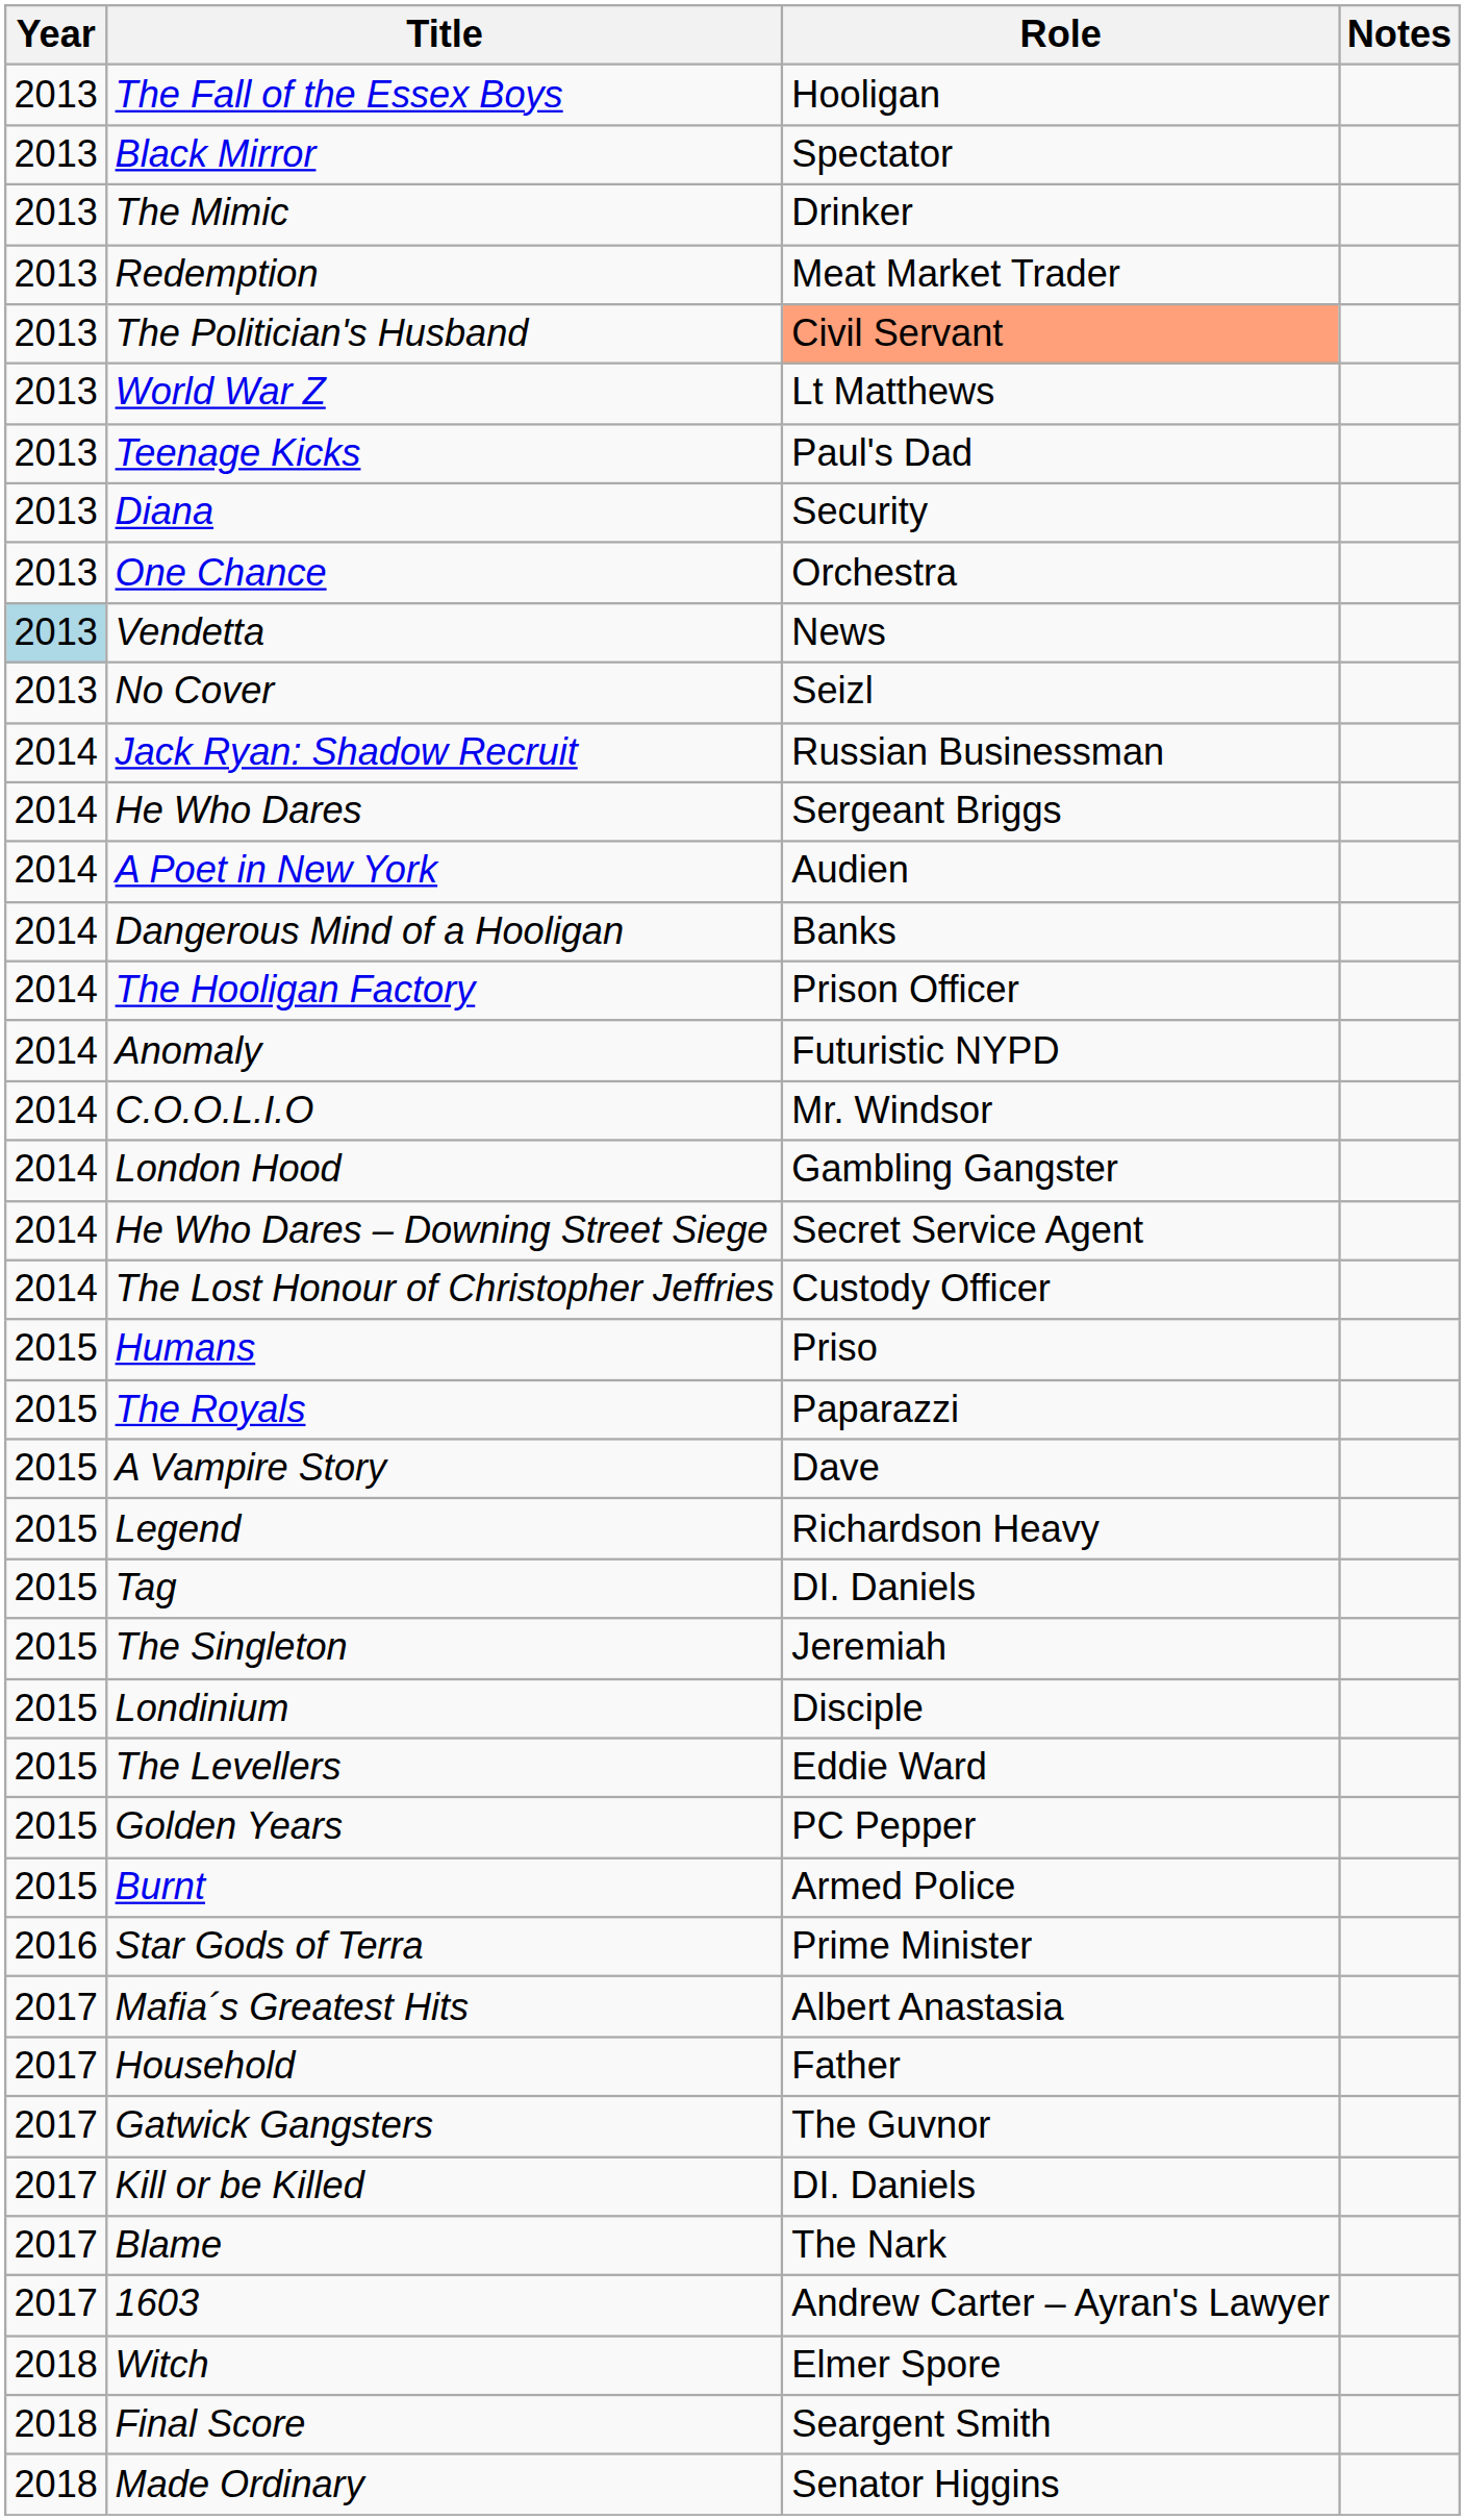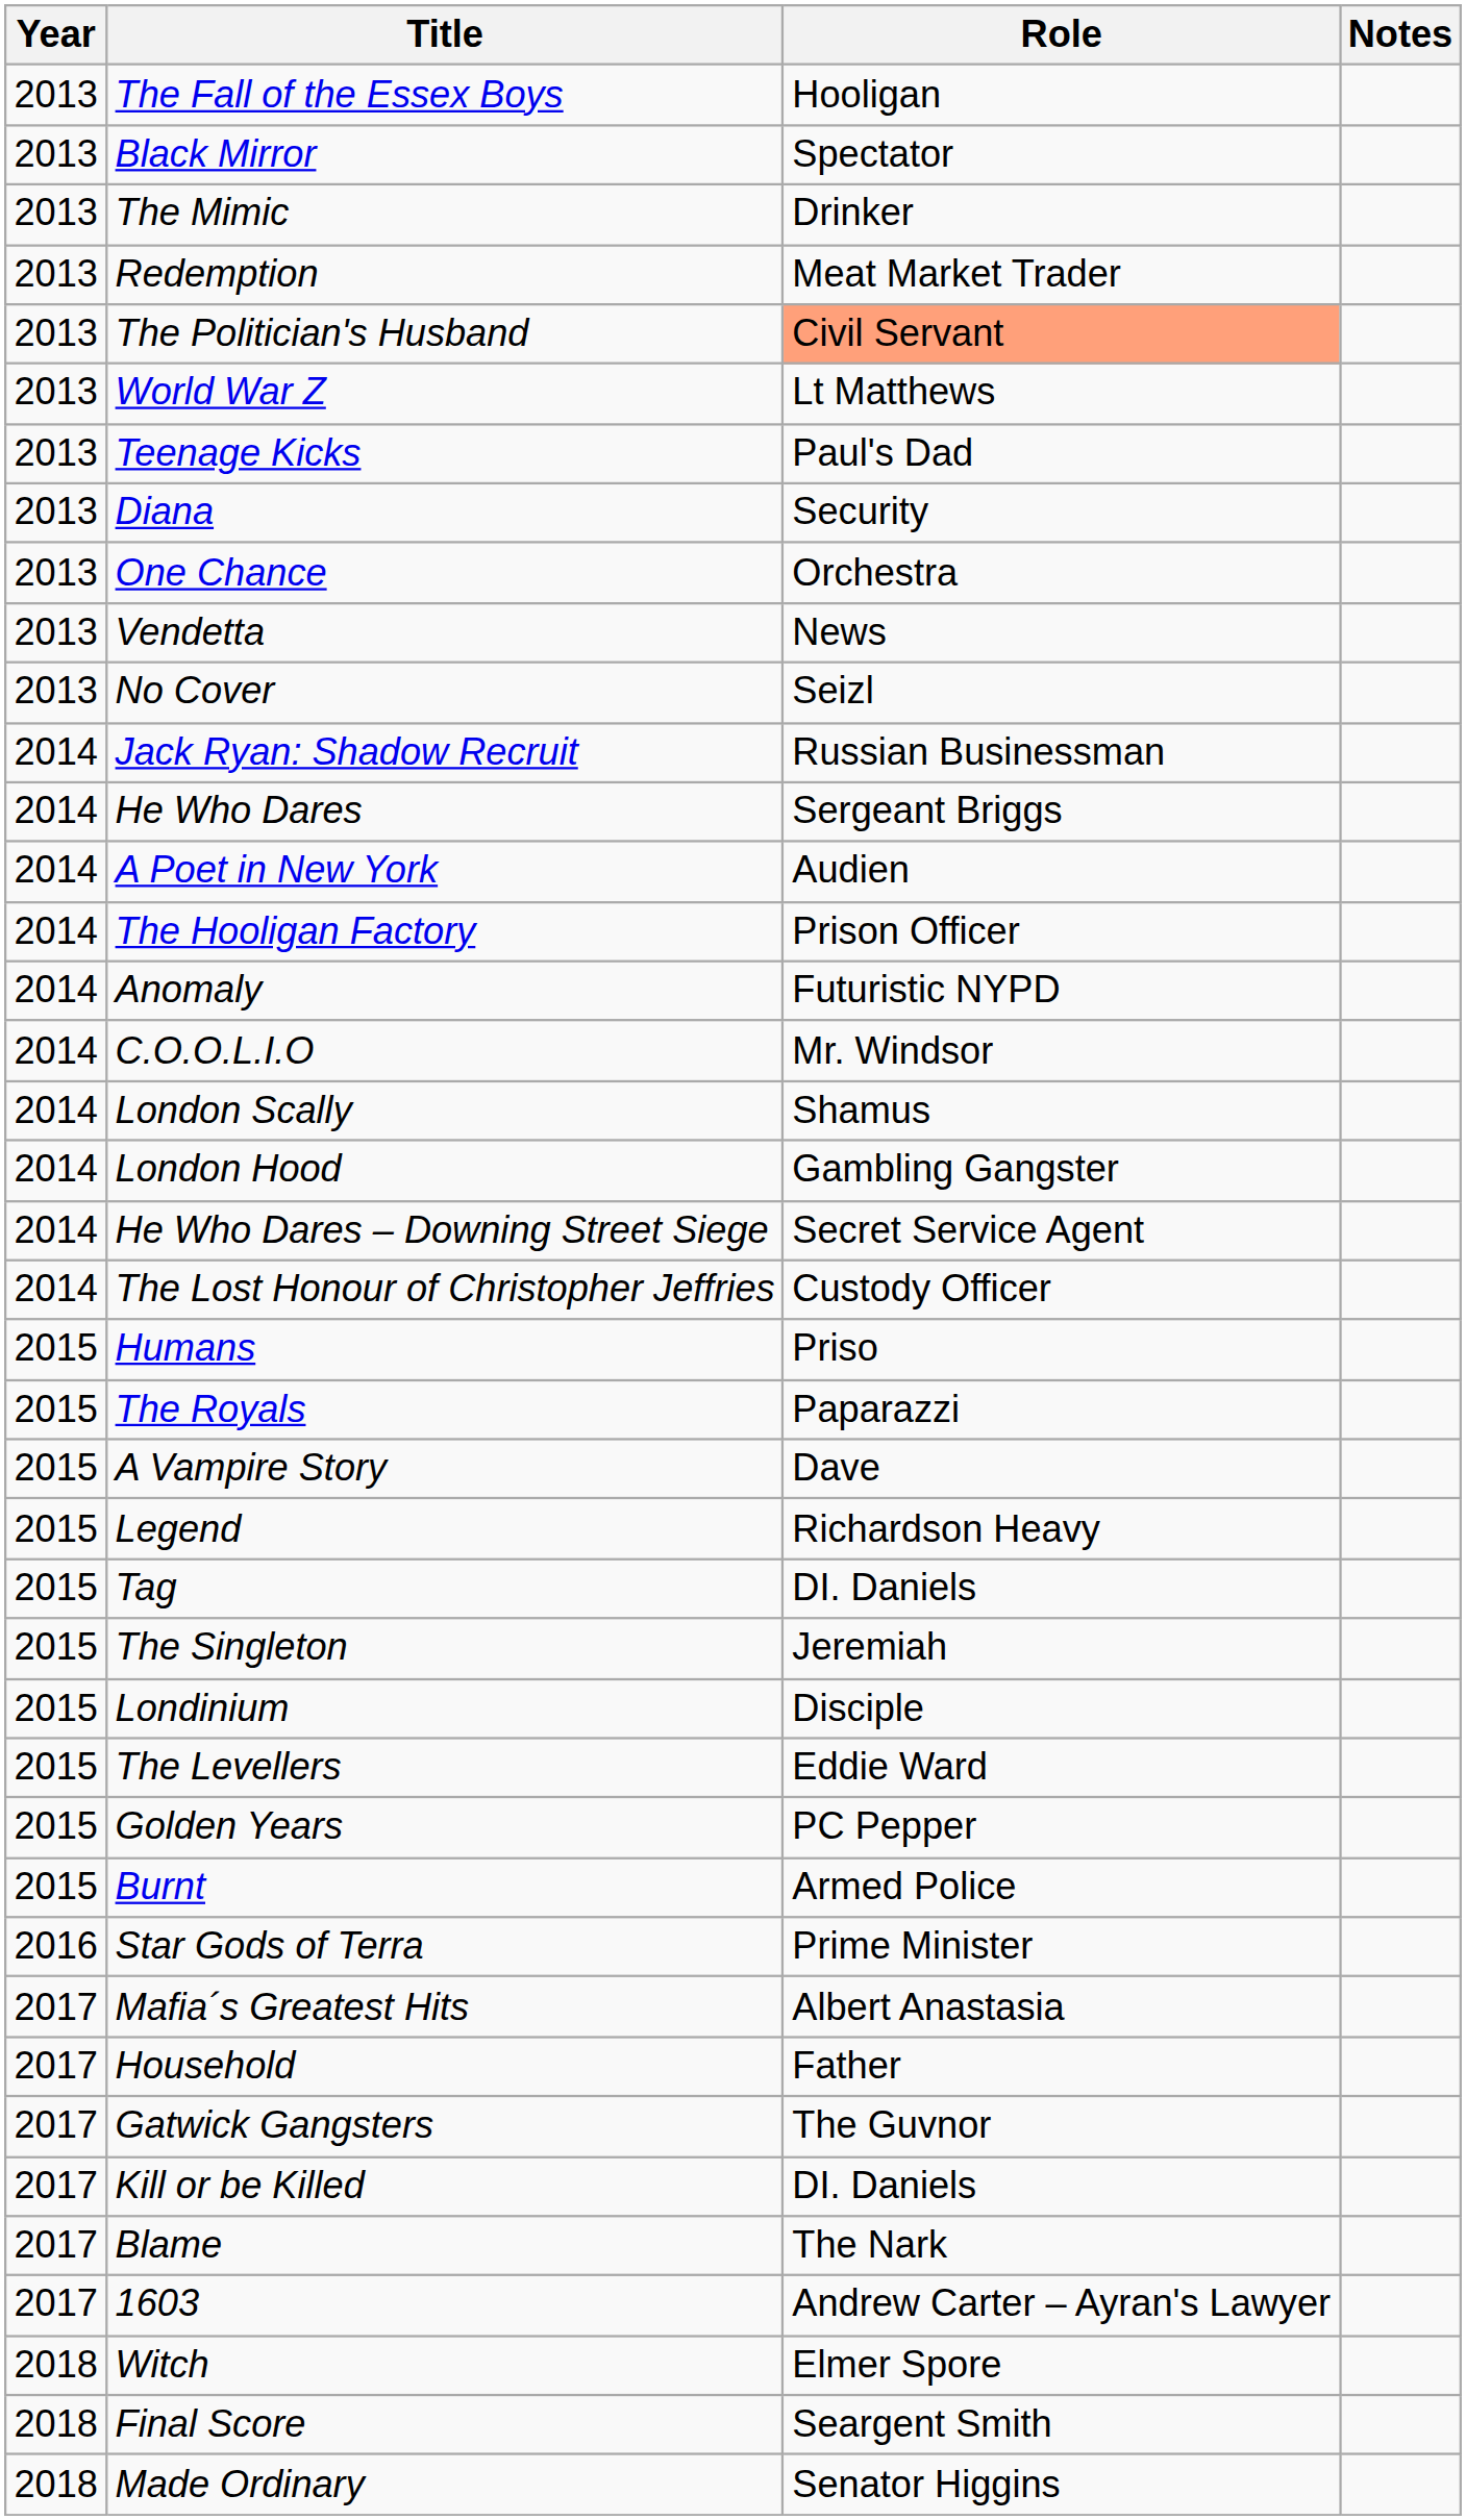 <table class="wikitable sortable">
 <tr>
 <th>Year</th>
 <th>Title</th>
 <th>Role</th>
 <th class="unsortable">Notes</th>
 </tr>
 <tr>
 <td>2013</td>
 <td><em><a href='#'>The Fall of the Essex Boys</a></em></td>
 <td>Hooligan</td>
 <td></td>
 </tr>
 <tr>
 <td>2013</td>
 <td><em><a href='#'>Black Mirror</a></em></td>
 <td>Spectator</td>
 <td></td>
 </tr>
 <tr>
 <td>2013</td>
 <td><em>The Mimic</em></td>
 <td>Drinker</td>
 <td></td>
 </tr>
 <tr>
 <td>2013</td>
 <td><em>Redemption</em></td>
 <td>Meat Market Trader</td>
 <td></td>
 </tr>
 <tr>
 <td>2013</td>
 <td><em>The Politician's Husband</em></td>
 <td style="background: lightsalmon;">Civil Servant</td>
 <td></td>
 </tr>
 <tr>
 <td>2013</td>
 <td><em><a href='#'>World War Z</a></em></td>
 <td>Lt Matthews</td>
 <td></td>
 </tr>
 <tr>
 <td>2013</td>
 <td><em><a href='#'>Teenage Kicks</a></em></td>
 <td>Paul's Dad</td>
 <td></td>
 </tr>
 <tr>
 <td>2013</td>
 <td><em><a href='#'>Diana</a></em></td>
 <td>Security</td>
 <td></td>
 </tr>
 <tr>
 <td>2013</td>
 <td><em><a href='#'>One Chance</a></em></td>
 <td>Orchestra</td>
 <td></td>
 </tr>
 <tr>
-<td style="background: lightblue;">2013</td>
+<td>2013</td>
 <td><em>Vendetta</em></td>
 <td>News</td>
 <td></td>
 </tr>
 <tr>
 <td>2013</td>
 <td><em>No Cover</em></td>
 <td>Seizl</td>
 <td></td>
 </tr>
 <tr>
 <td>2014</td>
 <td><em><a href='#'>Jack Ryan: Shadow Recruit</a></em></td>
 <td>Russian Businessman</td>
 <td></td>
 </tr>
 <tr>
 <td>2014</td>
 <td><em>He Who Dares</em></td>
 <td>Sergeant Briggs</td>
 <td></td>
 </tr>
 <tr>
 <td>2014</td>
 <td><em><a href='#'>A Poet in New York</a></em></td>
 <td>Audien</td>
 <td></td>
 </tr>
 <tr>
 <td>2014</td>
-<td><em>Dangerous Mind of a Hooligan</em></td>
-<td>Banks</td>
-<td></td>
-</tr>
-<tr>
-<td>2014</td>
 <td><em><a href='#'>The Hooligan Factory</a></em></td>
 <td>Prison Officer</td>
 <td></td>
 </tr>
 <tr>
 <td>2014</td>
 <td><em>Anomaly</em></td>
 <td>Futuristic NYPD</td>
 <td></td>
 </tr>
 <tr>
 <td>2014</td>
 <td><em>C.O.O.L.I.O</em></td>
 <td>Mr. Windsor</td>
+<td></td>
+</tr>
+<tr>
+<td>2014</td>
+<td><em>London Scally</em></td>
+<td>Shamus</td>
 <td></td>
 </tr>
 <tr>
 <td>2014</td>
 <td><em>London Hood</em></td>
 <td>Gambling Gangster</td>
 <td></td>
 </tr>
 <tr>
 <td>2014</td>
 <td><em>He Who Dares – Downing Street Siege</em></td>
 <td>Secret Service Agent</td>
 <td></td>
 </tr>
 <tr>
 <td>2014</td>
 <td><em>The Lost Honour of Christopher Jeffries</em></td>
 <td>Custody Officer</td>
 <td></td>
 </tr>
 <tr>
 <td>2015</td>
 <td><em><a href='#'>Humans</a></em></td>
 <td>Priso</td>
 <td></td>
 </tr>
 <tr>
 <td>2015</td>
 <td><em><a href='#'>The Royals</a></em></td>
 <td>Paparazzi</td>
 <td></td>
 </tr>
 <tr>
 <td>2015</td>
 <td><em>A Vampire Story</em></td>
 <td>Dave</td>
 <td></td>
 </tr>
 <tr>
 <td>2015</td>
 <td><em>Legend</em></td>
 <td>Richardson Heavy</td>
 <td></td>
 </tr>
 <tr>
 <td>2015</td>
 <td><em>Tag</em></td>
 <td>DI. Daniels</td>
 <td></td>
 </tr>
 <tr>
 <td>2015</td>
 <td><em>The Singleton</em></td>
 <td>Jeremiah</td>
 <td></td>
 </tr>
 <tr>
 <td>2015</td>
 <td><em>Londinium</em></td>
 <td>Disciple</td>
 <td></td>
 </tr>
 <tr>
 <td>2015</td>
 <td><em>The Levellers</em></td>
 <td>Eddie Ward</td>
 <td></td>
 </tr>
 <tr>
 <td>2015</td>
 <td><em>Golden Years</em></td>
 <td>PC Pepper</td>
 <td></td>
 </tr>
 <tr>
 <td>2015</td>
 <td><em><a href='#'>Burnt</a></em></td>
 <td>Armed Police</td>
 <td></td>
 </tr>
 <tr>
 <td>2016</td>
 <td><em>Star Gods of Terra</em></td>
 <td>Prime Minister</td>
 <td></td>
 </tr>
 <tr>
 <td>2017</td>
 <td><em>Mafia´s Greatest Hits</em></td>
 <td>Albert Anastasia</td>
 <td></td>
 </tr>
 <tr>
 <td>2017</td>
 <td><em>Household</em></td>
 <td>Father</td>
 <td></td>
 </tr>
 <tr>
 <td>2017</td>
 <td><em>Gatwick Gangsters</em></td>
 <td>The Guvnor</td>
 <td></td>
 </tr>
 <tr>
 <td>2017</td>
 <td><em>Kill or be Killed</em></td>
 <td>DI. Daniels</td>
 <td></td>
 </tr>
 <tr>
 <td>2017</td>
 <td><em>Blame</em></td>
 <td>The Nark</td>
 <td></td>
 </tr>
 <tr>
 <td>2017</td>
 <td><em>1603</em></td>
 <td>Andrew Carter – Ayran's Lawyer</td>
 <td></td>
 </tr>
 <tr>
 <td>2018</td>
 <td><em>Witch</em></td>
 <td>Elmer Spore</td>
 <td></td>
 </tr>
 <tr>
 <td>2018</td>
 <td><em>Final Score</em></td>
 <td>Seargent Smith</td>
 <td></td>
 </tr>
 <tr>
 <td>2018</td>
 <td><em>Made Ordinary</em></td>
 <td>Senator Higgins</td>
 <td></td>
 </tr>
 </table>
